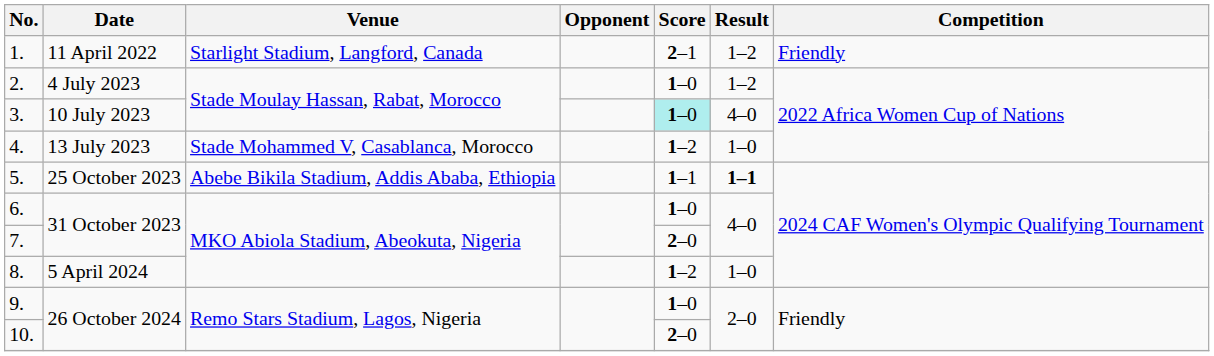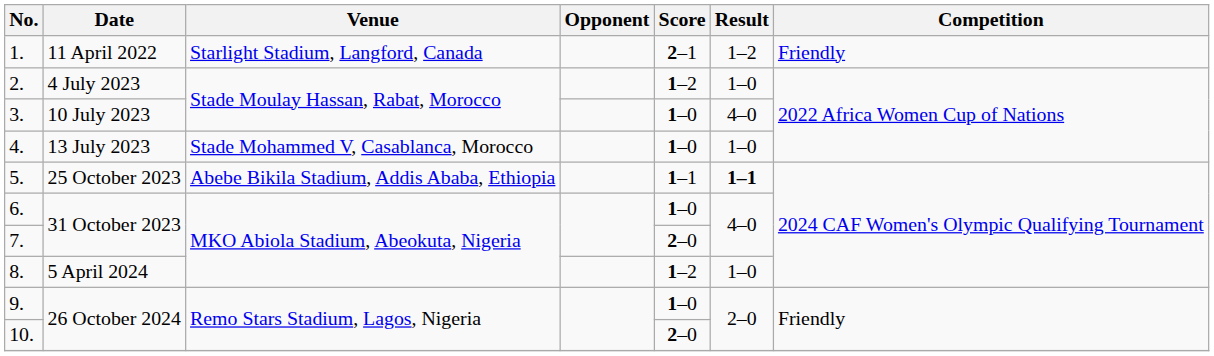 <table class="wikitable">
 <tr>
 <th>No.</th>
 <th>Date</th>
 <th>Venue</th>
 <th>Opponent</th>
 <th>Score</th>
 <th>Result</th>
 <th>Competition</th>
 </tr>
 <tr>
 <td>1.</td>
 <td>11 April 2022</td>
 <td><a href='#'>Starlight Stadium</a>, <a href='#'>Langford</a>, <a href='#'>Canada</a></td>
 <td></td>
 <td align=center><strong>2</strong>–1</td>
 <td align=center>1–2</td>
 <td><a href='#'>Friendly</a></td>
 </tr>
 <tr>
 <td>2.</td>
 <td>4 July 2023</td>
 <td rowspan=2><a href='#'>Stade Moulay Hassan</a>, <a href='#'>Rabat</a>, <a href='#'>Morocco</a></td>
 <td></td>
-<td align=center><strong>1</strong>–0</td>
-<td align=center>1–2</td>
+<td align=center><strong>1</strong>–2</td>
+<td align=center>1–0</td>
 <td rowspan=3><a href='#'>2022 Africa Women Cup of Nations</a></td>
 </tr>
 <tr>
 <td>3.</td>
 <td>10 July 2023</td>
 <td></td>
-<td align=center style="background: paleturquoise;"><strong>1</strong>–0</td>
+<td align=center><strong>1</strong>–0</td>
 <td align=center>4–0</td>
 </tr>
 <tr>
 <td>4.</td>
 <td>13 July 2023</td>
 <td><a href='#'>Stade Mohammed V</a>, <a href='#'>Casablanca</a>, Morocco</td>
 <td></td>
-<td align=center><strong>1</strong>–2</td>
+<td align=center><strong>1</strong>–0</td>
 <td align=center>1–0</td>
 </tr>
 <tr>
 <td>5.</td>
 <td>25 October 2023</td>
 <td><a href='#'>Abebe Bikila Stadium</a>, <a href='#'>Addis Ababa</a>, <a href='#'>Ethiopia</a></td>
 <td></td>
 <td align=center><strong>1</strong>–1</td>
 <td align=center><strong>1–1</strong></td>
 <td rowspan=4><a href='#'>2024 CAF Women's Olympic Qualifying Tournament</a></td>
 </tr>
 <tr>
 <td>6.</td>
 <td rowspan=2>31 October 2023</td>
 <td rowspan=3><a href='#'>MKO Abiola Stadium</a>, <a href='#'>Abeokuta</a>, <a href='#'>Nigeria</a></td>
 <td rowspan=2></td>
 <td align=center><strong>1</strong>–0</td>
 <td rowspan=2 align=center>4–0</td>
 </tr>
 <tr>
 <td>7.</td>
 <td align=center><strong>2</strong>–0</td>
 </tr>
 <tr>
 <td>8.</td>
 <td>5 April 2024</td>
 <td></td>
 <td align=center><strong>1</strong>–2</td>
 <td align=center>1–0</td>
 </tr>
 <tr>
 <td>9.</td>
 <td rowspan=2>26 October 2024</td>
 <td rowspan=2><a href='#'>Remo Stars Stadium</a>, <a href='#'>Lagos</a>, Nigeria</td>
 <td rowspan=2></td>
 <td align=center><strong>1</strong>–0</td>
 <td rowspan=2 align=center>2–0</td>
 <td rowspan=2>Friendly</td>
 </tr>
 <tr>
 <td>10.</td>
 <td align=center><strong>2</strong>–0</td>
 </tr>
 <tr>
 </tr>
 </table>
